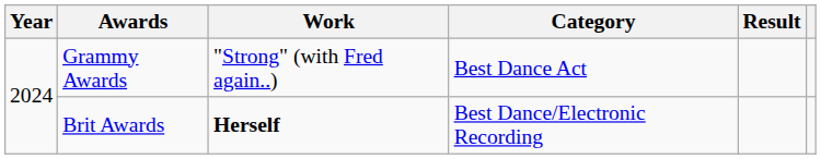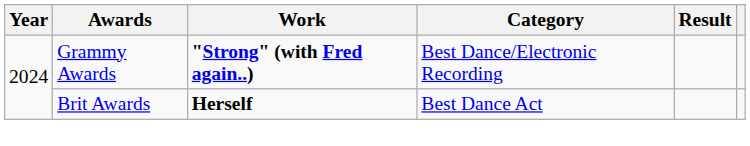 <table class=wikitable>
 <tr>
 <th>Year</th>
 <th>Awards</th>
 <th>Work</th>
 <th>Category</th>
 <th>Result</th>
 <th></th>
 </tr>
 <tr>
 <td rowspan="2">2024</td>
 <td><a href='#'>Grammy Awards</a></td>
-<td>"<a href='#'>Strong</a>" (with <a href='#'>Fred again..</a>)</td>
-<td><a href='#'>Best Dance Act</a></td>
+<td><strong>"<a href='#'>Strong</a>" (with <a href='#'>Fred again..</a>)</strong></td>
+<td><a href='#'>Best Dance/Electronic Recording</a></td>
 <td></td>
 <td align="center"></td>
 </tr>
 <tr>
 <td><a href='#'>Brit Awards</a></td>
 <td><strong>Herself</strong></td>
-<td><a href='#'>Best Dance/Electronic Recording</a></td>
+<td><a href='#'>Best Dance Act</a></td>
 <td></td>
 <td align="center"></td>
 </tr>
 </table>
